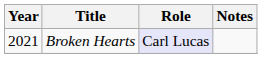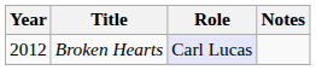 <table class="wikitable">
 <tr>
 <th scope="col">Year</th>
 <th scope="col">Title</th>
 <th scope="col">Role</th>
 <th scope="col">Notes</th>
 </tr>
 <tr>
-<td>2021</td>
+<td>2012</td>
 <td><em>Broken Hearts</em></td>
 <td style="background: lavender;">Carl Lucas</td>
 <td></td>
 </tr>
 <tr>
 </tr>
 </table>
